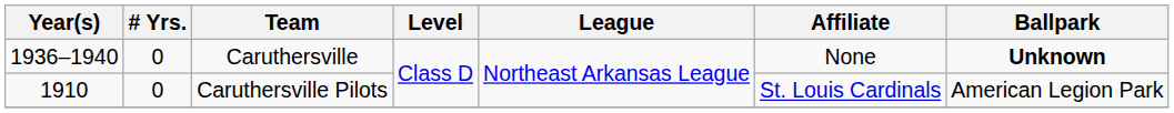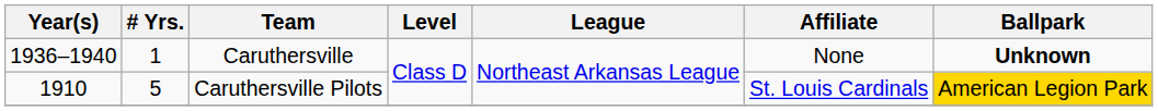 <table class="wikitable" style="text-align:center; font-size: 95%;">
 <tr>
 <th>Year(s)</th>
 <th># Yrs.</th>
 <th>Team</th>
 <th>Level</th>
 <th>League</th>
 <th>Affiliate</th>
 <th>Ballpark</th>
 </tr>
 <tr>
 <td>1936–1940</td>
-<td>0</td>
+<td>1</td>
 <td>Caruthersville</td>
 <td rowspan=2><a href='#'>Class D</a></td>
 <td rowspan=2><a href='#'>Northeast Arkansas League</a></td>
 <td>None</td>
 <td><strong>Unknown</strong></td>
 </tr>
 <tr>
 <td>1910</td>
-<td>0</td>
+<td>5</td>
 <td>Caruthersville Pilots</td>
 <td><a href='#'>St. Louis Cardinals</a></td>
-<td>American Legion Park</td>
+<td style="background: gold;">American Legion Park</td>
 </tr>
 <tr>
 </tr>
 </table>
